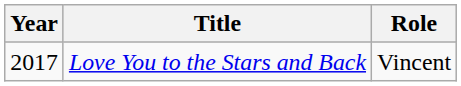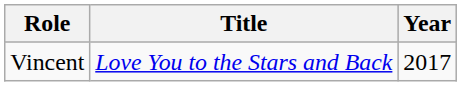 <table class="wikitable">
 <tr>
+<th>Role</th>
+<th>Title</th>
 <th>Year</th>
-<th>Title</th>
-<th>Role</th>
 </tr>
 <tr>
+<td>Vincent</td>
+<td><em><a href='#'>Love You to the Stars and Back</a></em></td>
 <td>2017</td>
-<td><em><a href='#'>Love You to the Stars and Back</a></em></td>
-<td>Vincent</td>
 </tr>
 </table>
